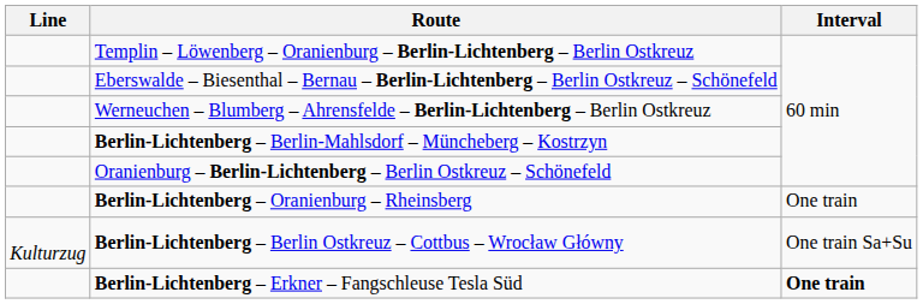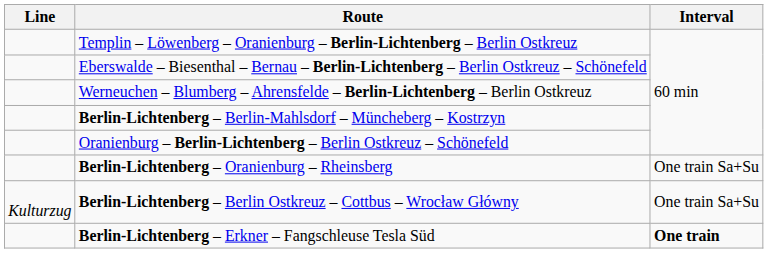 <table class="wikitable">
 <tr>
 <th>Line</th>
 <th>Route</th>
 <th>Interval</th>
 </tr>
 <tr>
 <td align="center"></td>
 <td><a href='#'>Templin</a> – <a href='#'>Löwenberg</a> – <a href='#'>Oranienburg</a> – <strong>Berlin-Lichtenberg</strong> – <a href='#'>Berlin Ostkreuz</a></td>
 <td rowspan="5">60 min</td>
 </tr>
 <tr>
 <td align="center"></td>
 <td><a href='#'>Eberswalde</a> – Biesenthal – <a href='#'>Bernau</a> – <strong>Berlin-Lichtenberg</strong> – <a href='#'>Berlin Ostkreuz</a> – <a href='#'>Schönefeld</a></td>
 </tr>
 <tr>
 <td align="center"></td>
 <td><a href='#'>Werneuchen</a> – <a href='#'>Blumberg</a> – <a href='#'>Ahrensfelde</a> – <strong>Berlin-Lichtenberg</strong> – Berlin Ostkreuz</td>
 </tr>
 <tr>
 <td align="center"></td>
 <td><strong>Berlin-Lichtenberg</strong> – <a href='#'>Berlin-Mahlsdorf</a> – <a href='#'>Müncheberg</a> – <a href='#'>Kostrzyn</a></td>
 </tr>
 <tr>
 <td align="center"></td>
 <td><a href='#'>Oranienburg</a> – <strong>Berlin-Lichtenberg</strong> – <a href='#'>Berlin Ostkreuz</a> – <a href='#'>Schönefeld</a></td>
 </tr>
 <tr>
 <td align="center"></td>
 <td><strong>Berlin-Lichtenberg</strong> – <a href='#'>Oranienburg</a> – <a href='#'>Rheinsberg</a></td>
-<td>One train</td>
+<td>One train Sa+Su</td>
 </tr>
 <tr>
 <td align="center"><br><em>Kulturzug</em></td>
 <td><strong>Berlin-Lichtenberg</strong> – <a href='#'>Berlin Ostkreuz</a> – <a href='#'>Cottbus</a> – <a href='#'>Wrocław Główny</a></td>
 <td>One train Sa+Su</td>
 </tr>
 <tr>
 <td align="center"></td>
 <td><strong>Berlin-Lichtenberg</strong> – <a href='#'>Erkner</a> – Fangschleuse Tesla Süd</td>
 <td><strong>One train</strong></td>
 </tr>
 </table>
